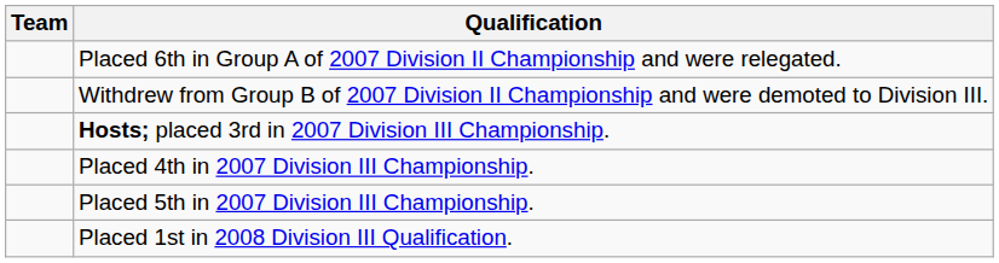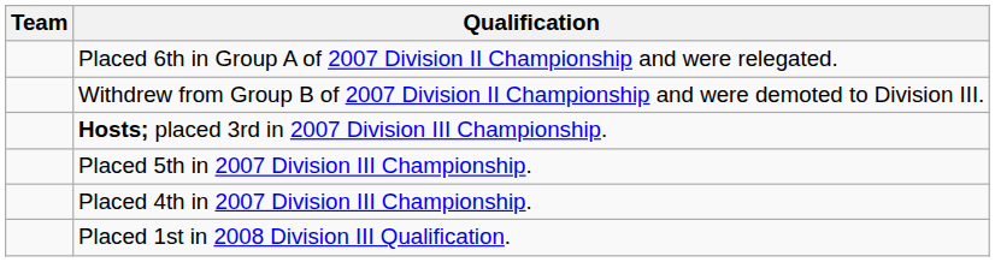 <table class="wikitable">
 <tr>
 <th>Team</th>
 <th>Qualification</th>
 </tr>
 <tr>
 <td></td>
 <td>Placed 6th in Group A of <a href='#'>2007 Division II Championship</a> and were relegated.</td>
 </tr>
 <tr>
 <td></td>
 <td>Withdrew from Group B of <a href='#'>2007 Division II Championship</a> and were demoted to Division III.</td>
 </tr>
 <tr>
 <td></td>
 <td><strong>Hosts;</strong> placed 3rd in <a href='#'>2007 Division III Championship</a>.</td>
 </tr>
 <tr>
 <td></td>
-<td>Placed 4th in <a href='#'>2007 Division III Championship</a>.</td>
+<td>Placed 5th in <a href='#'>2007 Division III Championship</a>.</td>
 </tr>
 <tr>
 <td></td>
-<td>Placed 5th in <a href='#'>2007 Division III Championship</a>.</td>
+<td>Placed 4th in <a href='#'>2007 Division III Championship</a>.</td>
 </tr>
 <tr>
 <td></td>
 <td>Placed 1st in <a href='#'>2008 Division III Qualification</a>.</td>
 </tr>
 </table>
